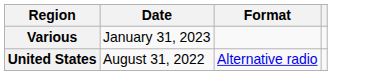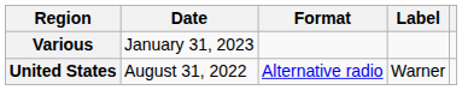 <table class="wikitable plainrowheaders">
 <tr>
 <th scope="col">Region</th>
 <th scope="col">Date</th>
 <th scope="col">Format</th>
+<th scope="col">Label</th>
 <th scope="col" class="unsortable"></th>
 </tr>
 <tr>
 <th scope="row">Various</th>
 <td>January 31, 2023</td>
+<td></td>
 <td></td>
 <td align="center"></td>
 </tr>
 <tr>
 <th scope="row">United States</th>
 <td>August 31, 2022</td>
 <td><a href='#'>Alternative radio</a></td>
+<td>Warner</td>
 <td align="center"></td>
 </tr>
 </table>
